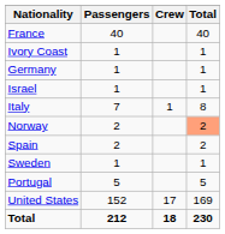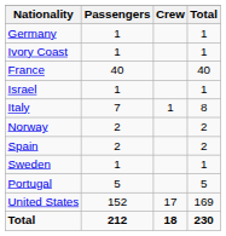 <table class="wikitable sortable collapsed floatright">
 <tr style="background:#ccf;">
 </tr>
 <tr>
 <th>Nationality</th>
 <th>Passengers</th>
 <th>Crew</th>
 <th>Total</th>
 </tr>
 <tr valign=top>
-<td><a href='#'>France</a></td>
-<td style="text-align:center;">40</td>
+<td><a href='#'>Germany</a></td>
+<td style="text-align:center;">1</td>
 <td></td>
-<td style="text-align:center;">40</td>
+<td style="text-align:center;">1</td>
 </tr>
 <tr valign=top>
 <td><a href='#'>Ivory Coast</a></td>
 <td style="text-align:center;">1</td>
 <td></td>
 <td style="text-align:center;">1</td>
 </tr>
 <tr valign=top>
-<td><a href='#'>Germany</a></td>
-<td style="text-align:center;">1</td>
+<td><a href='#'>France</a></td>
+<td style="text-align:center;">40</td>
 <td></td>
-<td style="text-align:center;">1</td>
+<td style="text-align:center;">40</td>
 </tr>
 <tr valign=top>
 <td><a href='#'>Israel</a></td>
 <td style="text-align:center;">1</td>
 <td></td>
 <td style="text-align:center;">1</td>
 </tr>
 <tr valign=top>
 <td><a href='#'>Italy</a></td>
 <td style="text-align:center;">7</td>
 <td style="text-align:center;">1</td>
 <td style="text-align:center;">8</td>
 </tr>
 <tr valign=top>
 <td><a href='#'>Norway</a></td>
 <td style="text-align:center;">2</td>
 <td></td>
-<td style="background: lightsalmon; text-align:center;">2</td>
+<td style="text-align:center;">2</td>
 </tr>
 <tr valign=top>
 <td><a href='#'>Spain</a></td>
 <td style="text-align:center;">2</td>
 <td></td>
 <td style="text-align:center;">2</td>
 </tr>
 <tr valign=top>
 <td><a href='#'>Sweden</a></td>
 <td style="text-align:center;">1</td>
 <td></td>
 <td style="text-align:center;">1</td>
 </tr>
 <tr valign=top>
 <td><a href='#'>Portugal</a></td>
 <td style="text-align:center;">5</td>
 <td></td>
 <td style="text-align:center;">5</td>
 </tr>
 <tr valign=top>
 <td><a href='#'>United States</a></td>
 <td style="text-align:center;">152</td>
 <td style="text-align:center;">17</td>
 <td style="text-align:center;">169</td>
 </tr>
 <tr valign=top class="sortbottom">
 <td><strong>Total</strong></td>
 <td style="text-align:center;"><strong>212</strong></td>
 <td style="text-align:center;"><strong>18</strong></td>
 <td style="text-align:center;"><strong>230</strong></td>
 </tr>
 </table>
